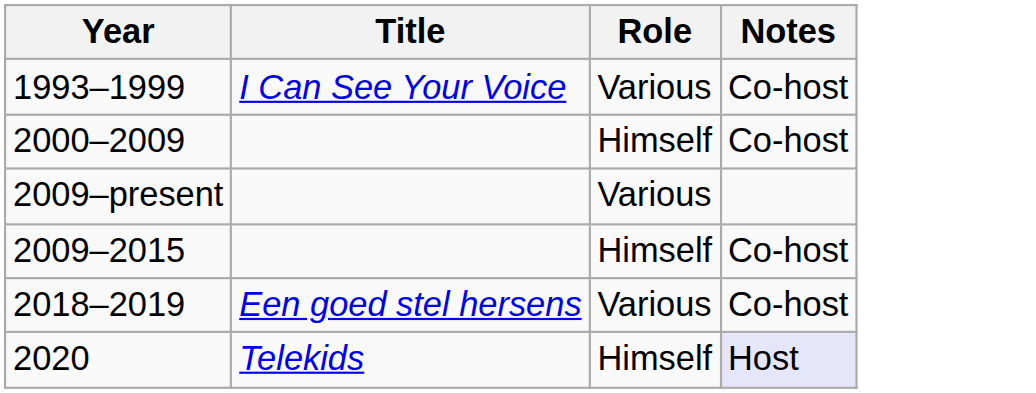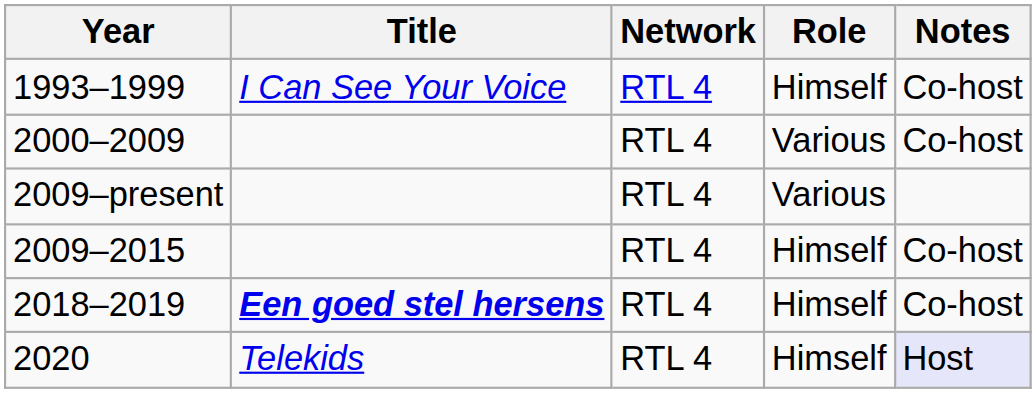 <table class="wikitable plainrowheaders sortable" style="margin-right: 0;">
 <tr>
 <th scope="col">Year</th>
 <th scope="col">Title</th>
+<th scope="col">Network</th>
 <th scope="col">Role</th>
 <th scope="col">Notes</th>
 </tr>
 <tr>
 <td>1993–1999</td>
 <td><em><a href='#'>I Can See Your Voice</a></em></td>
-<td>Various</td>
+<td><a href='#'>RTL 4</a></td>
+<td>Himself</td>
 <td>Co-host</td>
 </tr>
 <tr>
 <td>2000–2009</td>
 <td><em></em></td>
-<td>Himself</td>
+<td>RTL 4</td>
+<td>Various</td>
 <td>Co-host</td>
 </tr>
 <tr>
 <td>2009–present</td>
 <td><em></em></td>
+<td>RTL 4</td>
 <td>Various</td>
 <td></td>
 </tr>
 <tr>
 <td>2009–2015</td>
 <td><em></em></td>
+<td>RTL 4</td>
 <td>Himself</td>
 <td>Co-host</td>
 </tr>
 <tr>
 <td>2018–2019</td>
-<td><em><a href='#'>Een goed stel hersens</a></em></td>
-<td>Various</td>
+<td><strong><em><a href='#'>Een goed stel hersens</a></em></strong></td>
+<td>RTL 4</td>
+<td>Himself</td>
 <td>Co-host</td>
 </tr>
 <tr>
 <td>2020</td>
 <td><em><a href='#'>Telekids</a></em></td>
+<td>RTL 4</td>
 <td>Himself</td>
 <td style="background: lavender;">Host</td>
 </tr>
 </table>
